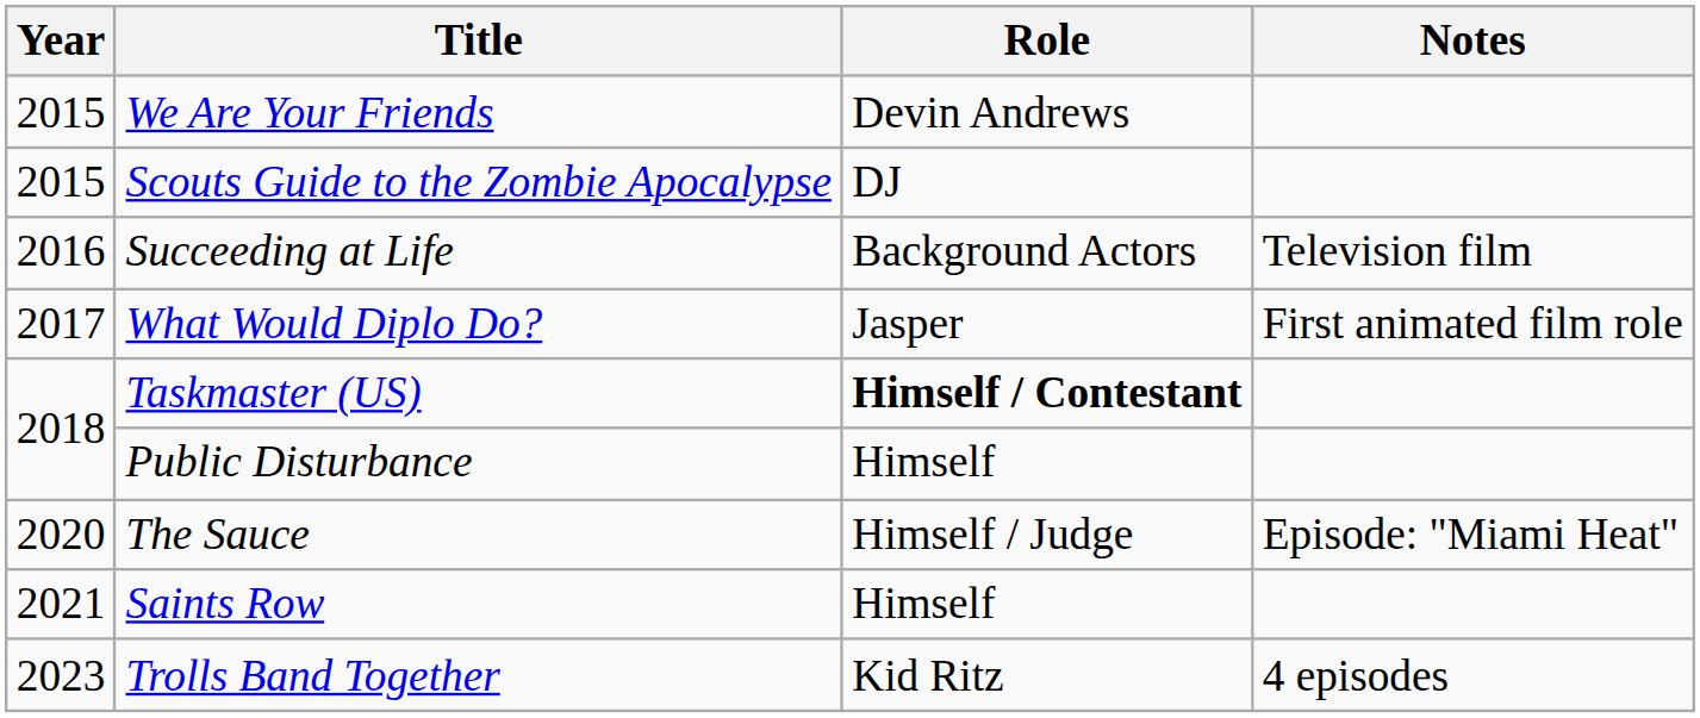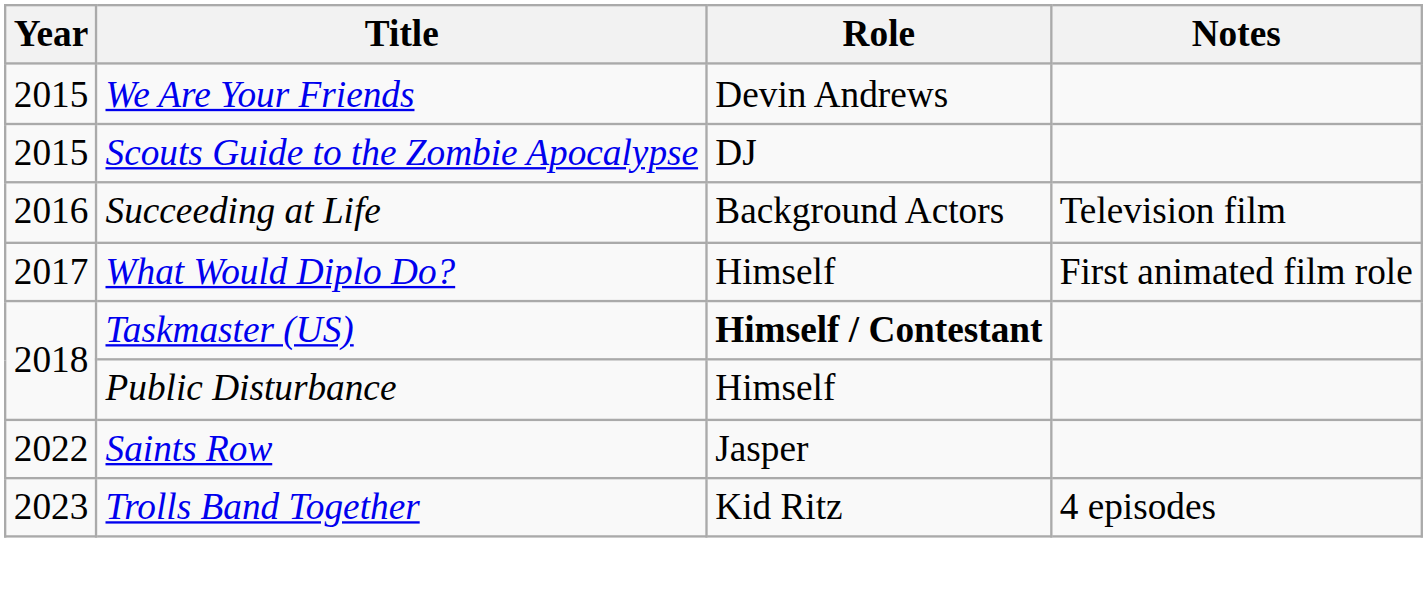 <table class="wikitable sortable">
 <tr>
 <th>Year</th>
 <th>Title</th>
 <th>Role</th>
 <th class="unsortable">Notes</th>
 </tr>
 <tr>
 <td>2015</td>
 <td><em><a href='#'>We Are Your Friends</a></em></td>
 <td>Devin Andrews</td>
 <td></td>
 </tr>
 <tr>
 <td>2015</td>
 <td><em><a href='#'>Scouts Guide to the Zombie Apocalypse</a></em></td>
 <td>DJ</td>
 <td></td>
 </tr>
 <tr>
 <td>2016</td>
 <td><em>Succeeding at Life</em></td>
 <td>Background Actors</td>
 <td>Television film</td>
 </tr>
 <tr>
 <td>2017</td>
 <td><em><a href='#'>What Would Diplo Do?</a></em></td>
-<td>Jasper</td>
+<td>Himself</td>
 <td>First animated film role</td>
 </tr>
 <tr>
 <td rowspan="2">2018</td>
 <td><em><a href='#'>Taskmaster (US)</a></em></td>
 <td><strong>Himself / Contestant</strong></td>
 <td></td>
 </tr>
 <tr>
 <td><em>Public Disturbance</em></td>
 <td>Himself</td>
 <td></td>
 </tr>
 <tr>
-<td>2020</td>
-<td><em>The Sauce</em></td>
-<td>Himself / Judge</td>
-<td>Episode: "Miami Heat"</td>
-</tr>
-<tr>
-<td>2021</td>
+<td>2022</td>
 <td><em><a href='#'>Saints Row</a></em></td>
-<td>Himself</td>
+<td>Jasper</td>
 <td></td>
 </tr>
 <tr>
 <td>2023</td>
 <td><em><a href='#'>Trolls Band Together</a></em></td>
 <td>Kid Ritz</td>
 <td>4 episodes</td>
 </tr>
 </table>
